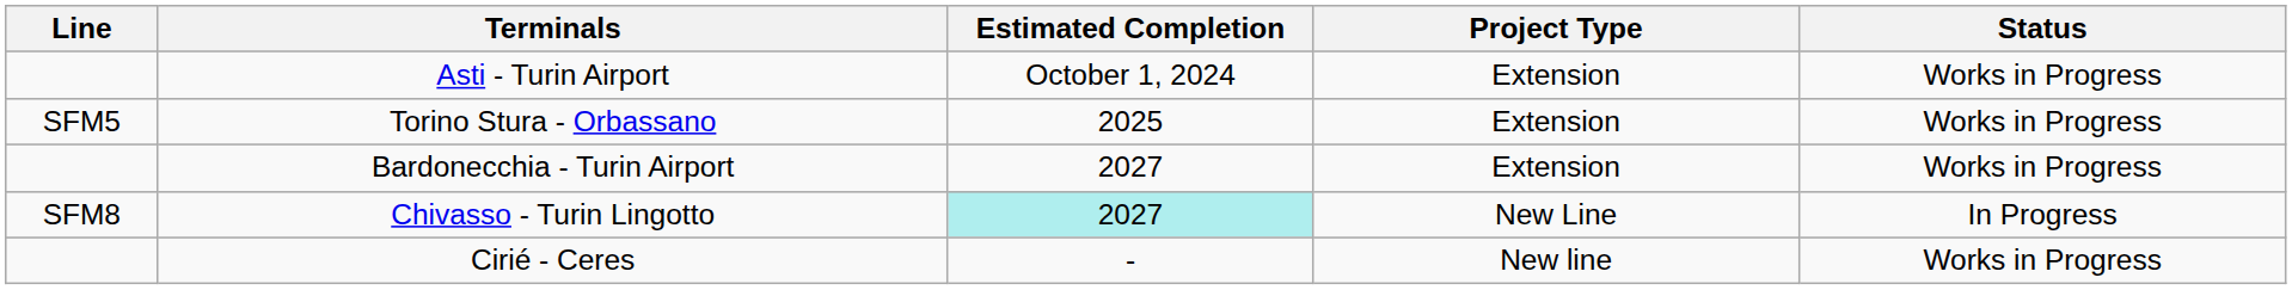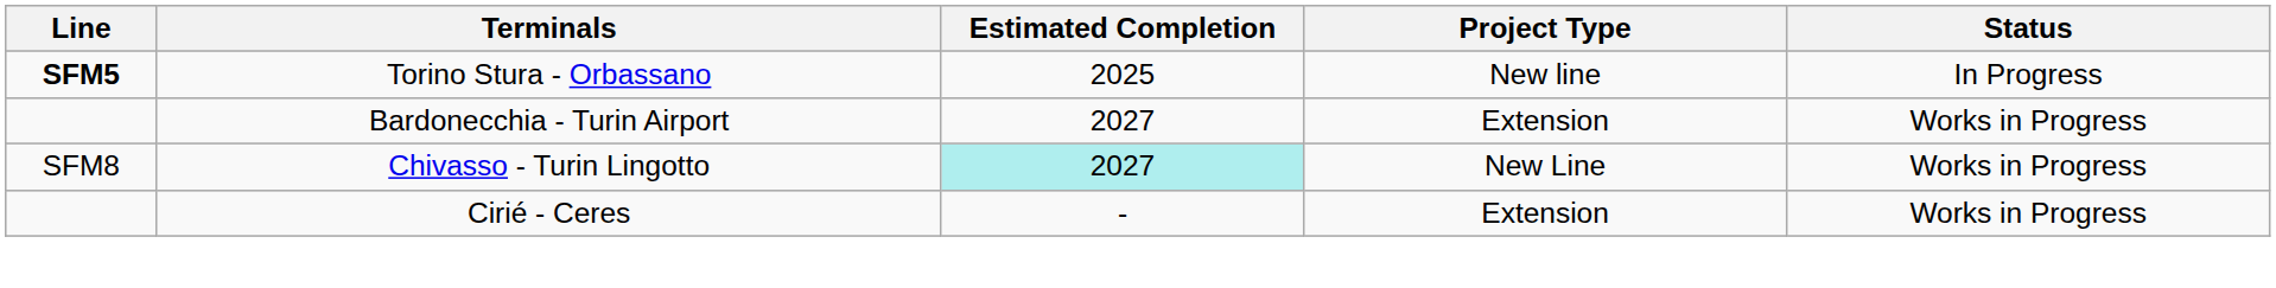 <table class="wikitable" style="text-align:center">
 <tr>
 <th width=5%>Line</th>
 <th width=26%>Terminals</th>
 <th width=12%>Estimated Completion</th>
 <th width=16%>Project Type</th>
 <th width=16%>Status</th>
 </tr>
 <tr>
-<td></td>
-<td><a href='#'>Asti</a> - Turin Airport</td>
-<td>October 1, 2024</td>
-<td>Extension</td>
-<td>Works in Progress</td>
-</tr>
-<tr>
-<td>SFM5</td>
+<td><strong>SFM5</strong></td>
 <td>Torino Stura - <a href='#'>Orbassano</a></td>
 <td>2025</td>
-<td>Extension</td>
-<td>Works in Progress</td>
+<td>New line</td>
+<td>In Progress</td>
 </tr>
 <tr>
 <td></td>
 <td>Bardonecchia - Turin Airport</td>
 <td>2027</td>
 <td>Extension</td>
 <td>Works in Progress</td>
 </tr>
 <tr>
 <td>SFM8</td>
 <td><a href='#'>Chivasso</a> - Turin Lingotto</td>
 <td style="background: paleturquoise;">2027</td>
 <td>New Line</td>
-<td>In Progress</td>
+<td>Works in Progress</td>
 </tr>
 <tr>
 <td></td>
 <td>Cirié - Ceres</td>
 <td>-</td>
-<td>New line</td>
+<td>Extension</td>
 <td>Works in Progress</td>
 </tr>
 </table>
